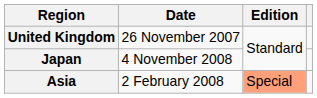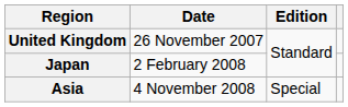 <table class="wikitable plainrowheaders">
 <tr>
 <th scope="col">Region</th>
 <th scope="col">Date</th>
 <th scope="col">Edition</th>
 <th scope="col"></th>
 </tr>
 <tr>
 <th scope="row">United Kingdom</th>
 <td>26 November 2007</td>
 <td rowspan="2">Standard</td>
 <td align="center"></td>
 </tr>
 <tr>
 <th scope="row">Japan</th>
-<td>4 November 2008</td>
+<td>2 February 2008</td>
 <td align="center"></td>
 </tr>
 <tr>
 <th scope="row">Asia</th>
-<td>2 February 2008</td>
-<td style="background: lightsalmon;">Special</td>
+<td>4 November 2008</td>
+<td>Special</td>
 <td align="center"></td>
 </tr>
 </table>
